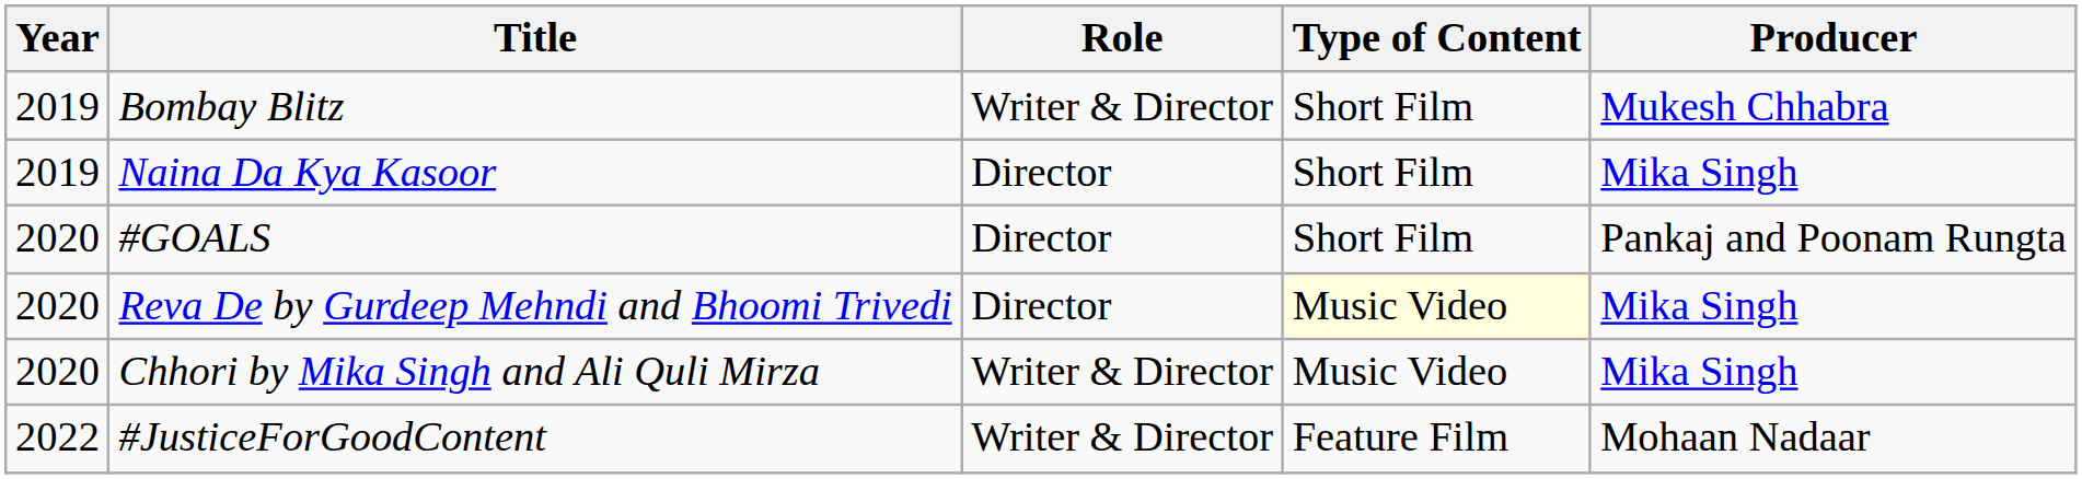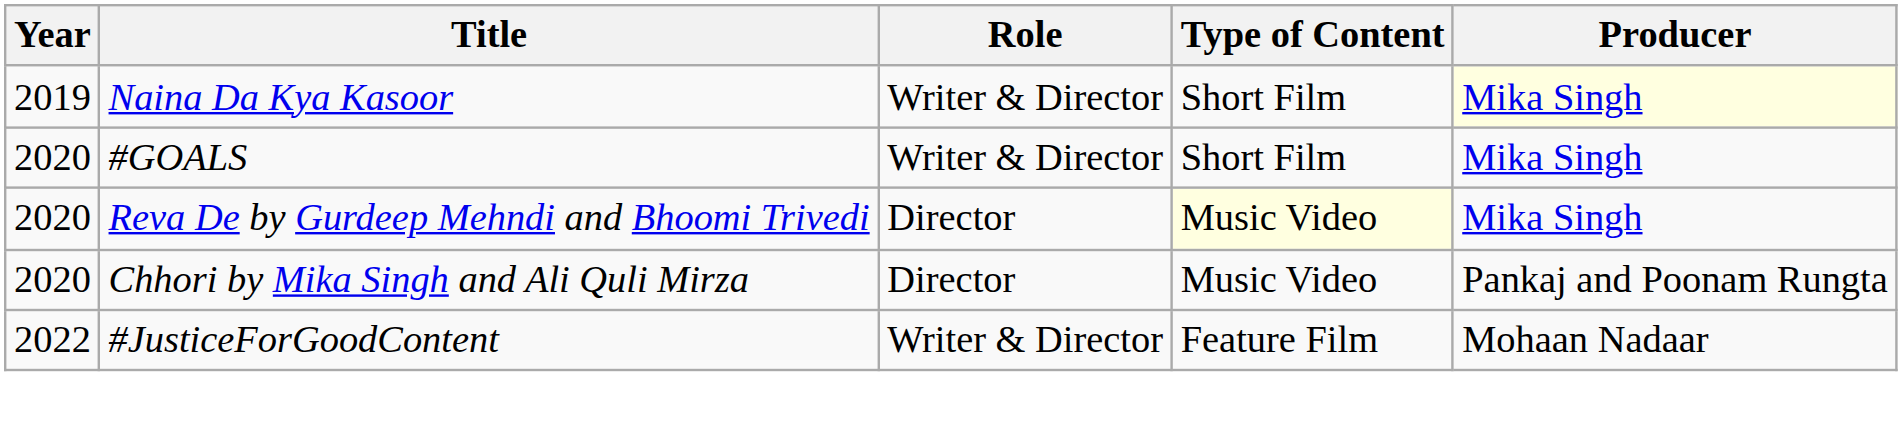 <table class="wikitable sortable">
 <tr>
 <th>Year</th>
 <th>Title</th>
 <th>Role</th>
 <th>Type of Content</th>
 <th>Producer</th>
 </tr>
 <tr>
 <td>2019</td>
-<td><em>Bombay Blitz</em></td>
+<td><em><a href='#'>Naina Da Kya Kasoor</a></em></td>
 <td>Writer & Director</td>
 <td>Short Film</td>
-<td><a href='#'>Mukesh Chhabra</a></td>
-</tr>
-<tr>
-<td>2019</td>
-<td><em><a href='#'>Naina Da Kya Kasoor</a></em></td>
-<td>Director</td>
-<td>Short Film</td>
-<td><a href='#'>Mika Singh</a></td>
+<td style="background: lightyellow;"><a href='#'>Mika Singh</a></td>
 </tr>
 <tr>
 <td>2020</td>
 <td><em>#GOALS</em></td>
-<td>Director</td>
+<td>Writer & Director</td>
 <td>Short Film</td>
-<td>Pankaj and Poonam Rungta</td>
+<td><a href='#'>Mika Singh</a></td>
 </tr>
 <tr>
 <td>2020</td>
 <td><em><a href='#'>Reva De</a> by <a href='#'>Gurdeep Mehndi</a> and <a href='#'>Bhoomi Trivedi</a></em></td>
 <td>Director</td>
 <td style="background: lightyellow;">Music Video</td>
 <td><a href='#'>Mika Singh</a></td>
 </tr>
 <tr>
 <td>2020</td>
 <td><em>Chhori by <a href='#'>Mika Singh</a> and Ali Quli Mirza</em></td>
-<td>Writer & Director</td>
+<td>Director</td>
 <td>Music Video</td>
-<td><a href='#'>Mika Singh</a></td>
+<td>Pankaj and Poonam Rungta</td>
 </tr>
 <tr>
 <td>2022</td>
 <td><em>#JusticeForGoodContent</em></td>
 <td>Writer & Director</td>
 <td>Feature Film</td>
 <td>Mohaan Nadaar</td>
 </tr>
 </table>
